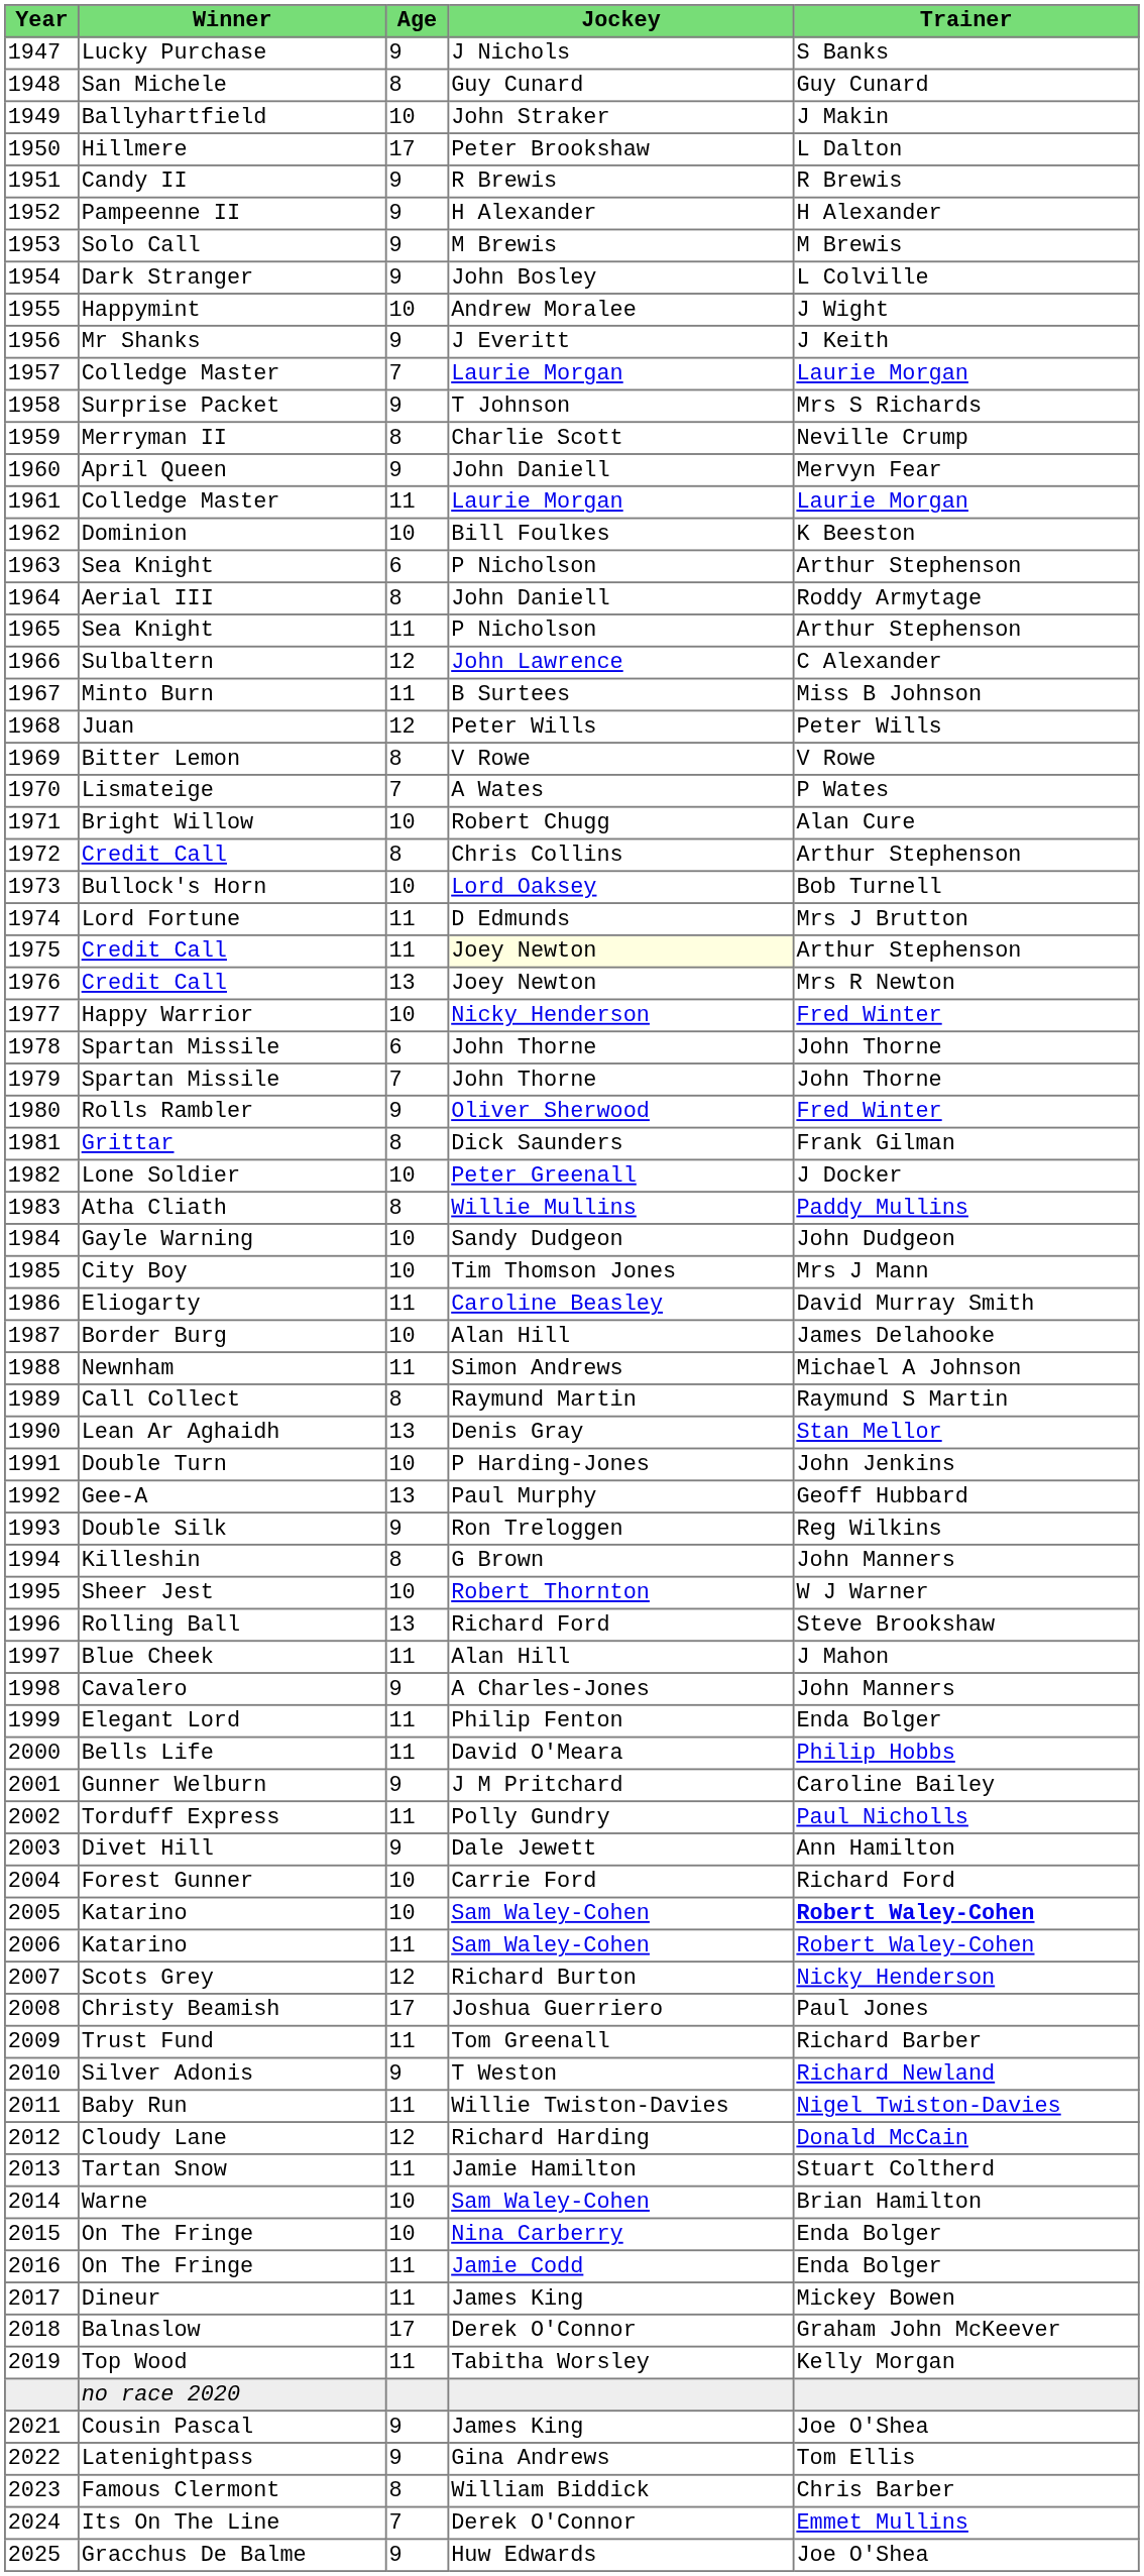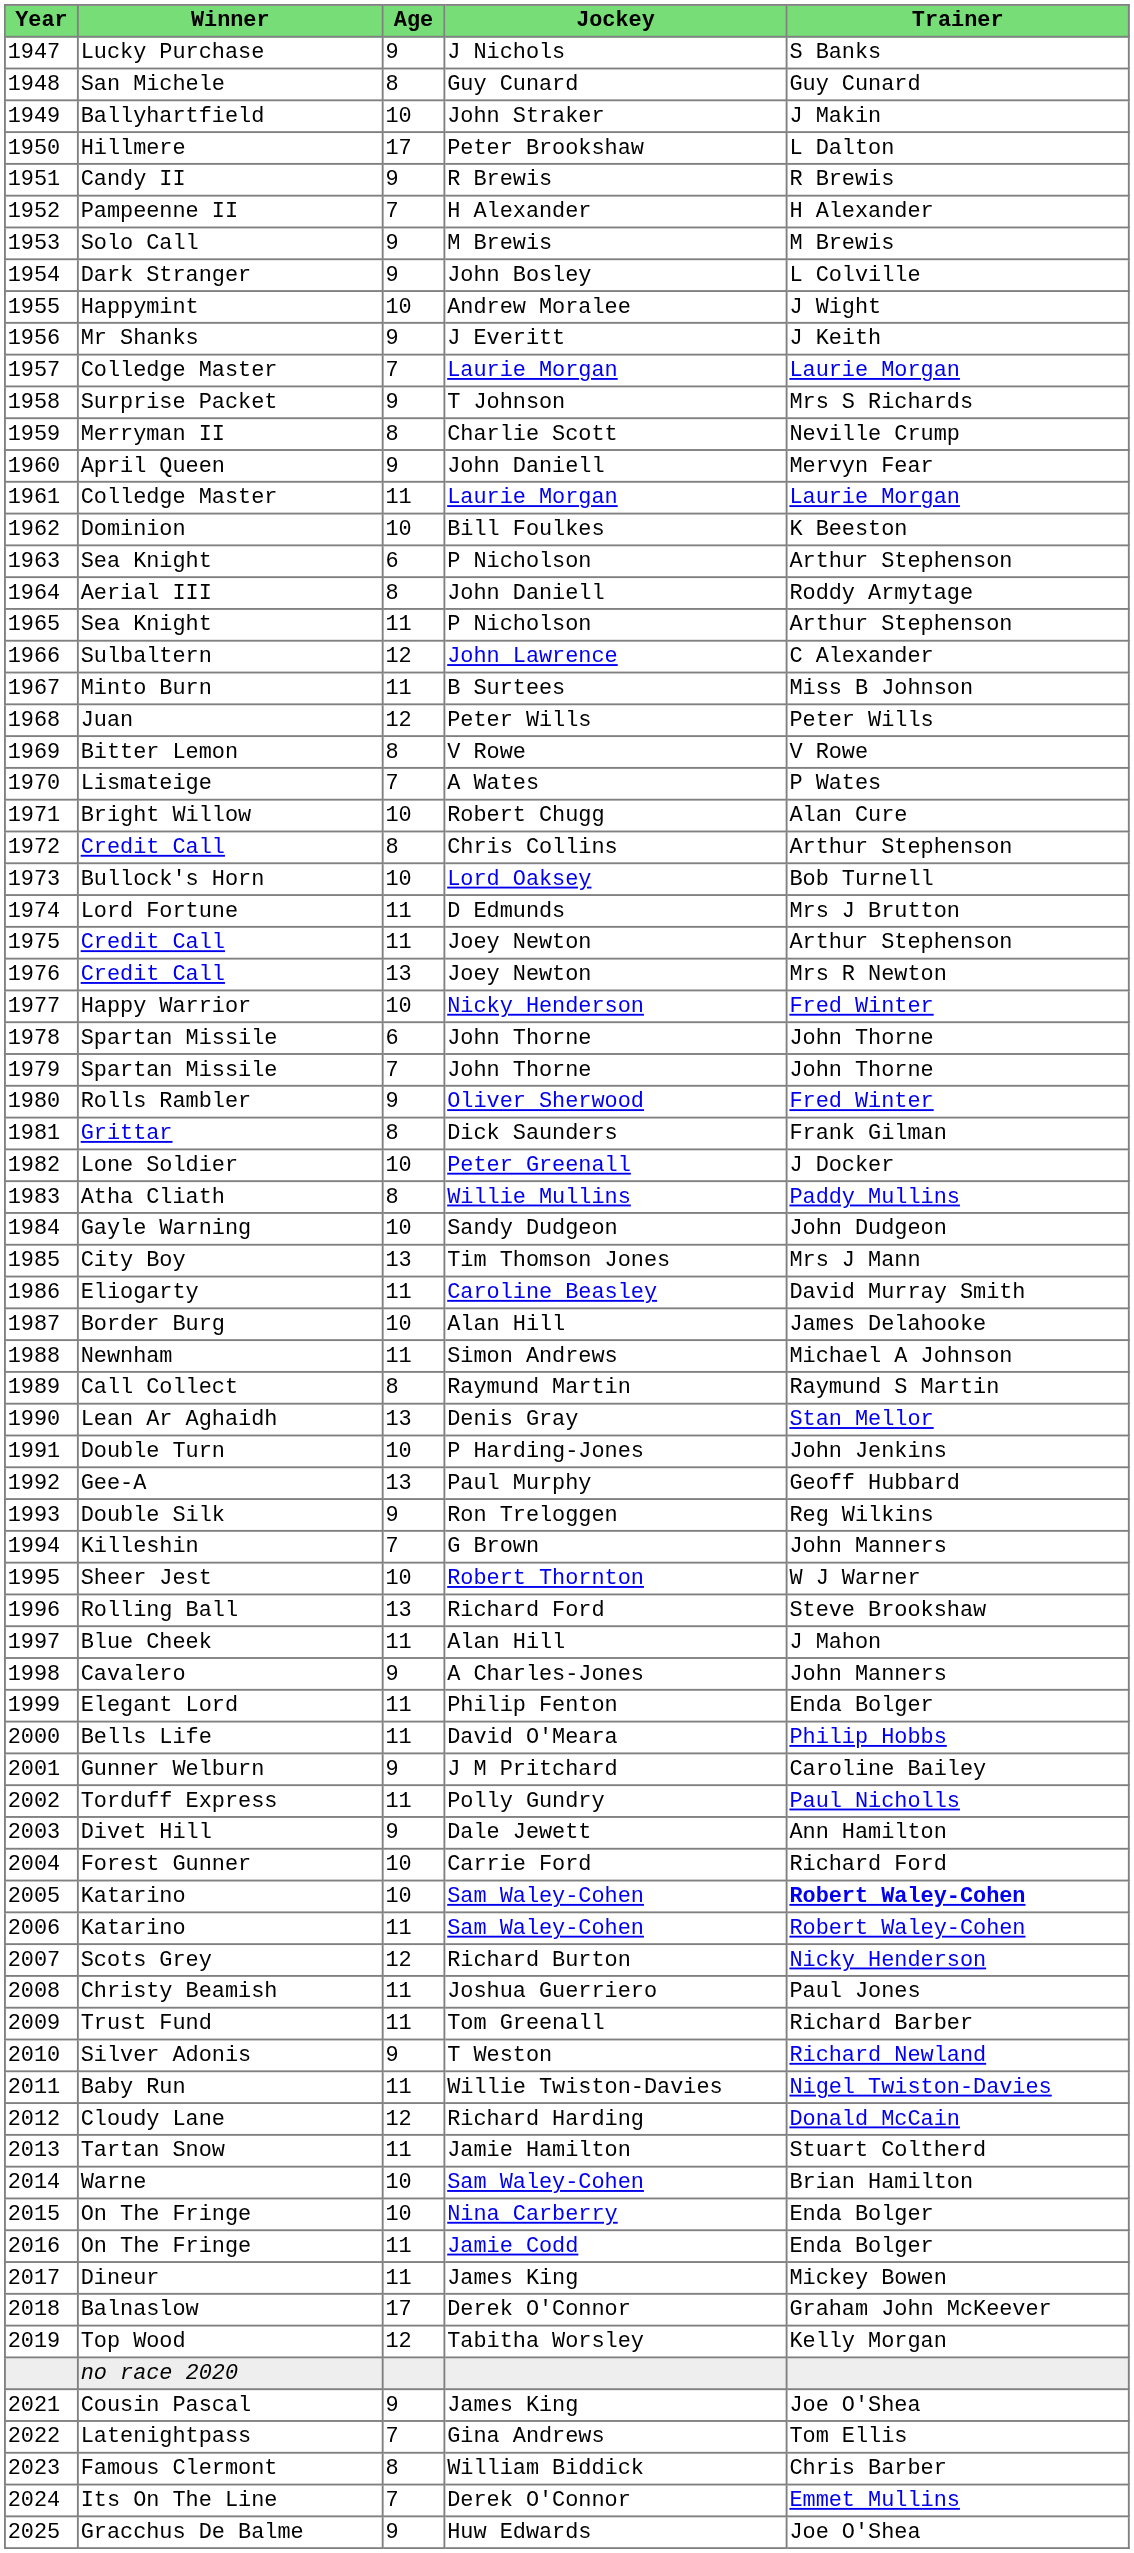 <table class = "sortable" | border="1" style="border-collapse: collapse; font-size:90%">
 <tr bgcolor="#77dd77" align="center">
 <th style="width:36px"><strong>Year</strong></th>
 <th style="width:160px"><strong>Winner</strong></th>
 <th style="width:30px"><strong>Age</strong></th>
 <th style="width:180px"><strong>Jockey</strong></th>
 <th style="width:180px"><strong>Trainer</strong></th>
 </tr>
 <tr>
 <td>1947</td>
 <td>Lucky Purchase</td>
 <td>9</td>
 <td>J Nichols</td>
 <td>S Banks</td>
 </tr>
 <tr>
 <td>1948</td>
 <td>San Michele</td>
 <td>8</td>
 <td>Guy Cunard</td>
 <td>Guy Cunard</td>
 </tr>
 <tr>
 <td>1949</td>
 <td>Ballyhartfield</td>
 <td>10</td>
 <td>John Straker</td>
 <td>J Makin</td>
 </tr>
 <tr>
 <td>1950</td>
 <td>Hillmere</td>
 <td>17</td>
 <td>Peter Brookshaw</td>
 <td>L Dalton</td>
 </tr>
 <tr>
 <td>1951</td>
 <td>Candy II</td>
 <td>9</td>
 <td>R Brewis</td>
 <td>R Brewis</td>
 </tr>
 <tr>
 <td>1952</td>
 <td>Pampeenne II</td>
-<td>9</td>
+<td>7</td>
 <td>H Alexander</td>
 <td>H Alexander</td>
 </tr>
 <tr>
 <td>1953</td>
 <td>Solo Call</td>
 <td>9</td>
 <td>M Brewis</td>
 <td>M Brewis</td>
 </tr>
 <tr>
 <td>1954</td>
 <td>Dark Stranger</td>
 <td>9</td>
 <td>John Bosley</td>
 <td>L Colville</td>
 </tr>
 <tr>
 <td>1955</td>
 <td>Happymint</td>
 <td>10</td>
 <td>Andrew Moralee</td>
 <td>J Wight</td>
 </tr>
 <tr>
 <td>1956</td>
 <td>Mr Shanks</td>
 <td>9</td>
 <td>J Everitt</td>
 <td>J Keith</td>
 </tr>
 <tr>
 <td>1957</td>
 <td>Colledge Master</td>
 <td>7</td>
 <td><a href='#'>Laurie Morgan</a></td>
 <td><a href='#'>Laurie Morgan</a></td>
 </tr>
 <tr>
 <td>1958</td>
 <td>Surprise Packet</td>
 <td>9</td>
 <td>T Johnson</td>
 <td>Mrs S Richards</td>
 </tr>
 <tr>
 <td>1959</td>
 <td>Merryman II</td>
 <td>8</td>
 <td>Charlie Scott</td>
 <td>Neville Crump</td>
 </tr>
 <tr>
 <td>1960</td>
 <td>April Queen</td>
 <td>9</td>
 <td>John Daniell</td>
 <td>Mervyn Fear</td>
 </tr>
 <tr>
 <td>1961</td>
 <td>Colledge Master</td>
 <td>11</td>
 <td><a href='#'>Laurie Morgan</a></td>
 <td><a href='#'>Laurie Morgan</a></td>
 </tr>
 <tr>
 <td>1962</td>
 <td>Dominion</td>
 <td>10</td>
 <td>Bill Foulkes</td>
 <td>K Beeston</td>
 </tr>
 <tr>
 <td>1963</td>
 <td>Sea Knight</td>
 <td>6</td>
 <td>P Nicholson</td>
 <td>Arthur Stephenson</td>
 </tr>
 <tr>
 <td>1964</td>
 <td>Aerial III</td>
 <td>8</td>
 <td>John Daniell</td>
 <td>Roddy Armytage</td>
 </tr>
 <tr>
 <td>1965</td>
 <td>Sea Knight</td>
 <td>11</td>
 <td>P Nicholson</td>
 <td>Arthur Stephenson</td>
 </tr>
 <tr>
 <td>1966</td>
 <td>Sulbaltern</td>
 <td>12</td>
 <td><a href='#'>John Lawrence</a></td>
 <td>C Alexander</td>
 </tr>
 <tr>
 <td>1967</td>
 <td>Minto Burn</td>
 <td>11</td>
 <td>B Surtees</td>
 <td>Miss B Johnson</td>
 </tr>
 <tr>
 <td>1968</td>
 <td>Juan</td>
 <td>12</td>
 <td>Peter Wills</td>
 <td>Peter Wills</td>
 </tr>
 <tr>
 <td>1969</td>
 <td>Bitter Lemon</td>
 <td>8</td>
 <td>V Rowe</td>
 <td>V Rowe</td>
 </tr>
 <tr>
 <td>1970</td>
 <td>Lismateige</td>
 <td>7</td>
 <td>A Wates</td>
 <td>P Wates</td>
 </tr>
 <tr>
 <td>1971</td>
 <td>Bright Willow</td>
 <td>10</td>
 <td>Robert Chugg</td>
 <td>Alan Cure</td>
 </tr>
 <tr>
 <td>1972</td>
 <td><a href='#'>Credit Call</a></td>
 <td>8</td>
 <td>Chris Collins</td>
 <td>Arthur Stephenson</td>
 </tr>
 <tr>
 <td>1973</td>
 <td>Bullock's Horn</td>
 <td>10</td>
 <td><a href='#'>Lord Oaksey</a></td>
 <td>Bob Turnell</td>
 </tr>
 <tr>
 <td>1974</td>
 <td>Lord Fortune</td>
 <td>11</td>
 <td>D Edmunds</td>
 <td>Mrs J Brutton</td>
 </tr>
 <tr>
 <td>1975</td>
 <td><a href='#'>Credit Call</a></td>
 <td>11</td>
-<td style="background: lightyellow;">Joey Newton</td>
+<td>Joey Newton</td>
 <td>Arthur Stephenson</td>
 </tr>
 <tr>
 <td>1976</td>
 <td><a href='#'>Credit Call</a></td>
 <td>13</td>
 <td>Joey Newton</td>
 <td>Mrs R Newton</td>
 </tr>
 <tr>
 <td>1977</td>
 <td>Happy Warrior</td>
 <td>10</td>
 <td><a href='#'>Nicky Henderson</a></td>
 <td><a href='#'>Fred Winter</a></td>
 </tr>
 <tr>
 <td>1978</td>
 <td>Spartan Missile</td>
 <td>6</td>
 <td>John Thorne</td>
 <td>John Thorne</td>
 </tr>
 <tr>
 <td>1979</td>
 <td>Spartan Missile</td>
 <td>7</td>
 <td>John Thorne</td>
 <td>John Thorne</td>
 </tr>
 <tr>
 <td>1980</td>
 <td>Rolls Rambler</td>
 <td>9</td>
 <td><a href='#'>Oliver Sherwood</a></td>
 <td><a href='#'>Fred Winter</a></td>
 </tr>
 <tr>
 <td>1981</td>
 <td><a href='#'>Grittar</a></td>
 <td>8</td>
 <td>Dick Saunders</td>
 <td>Frank Gilman</td>
 </tr>
 <tr>
 <td>1982</td>
 <td>Lone Soldier</td>
 <td>10</td>
 <td><a href='#'>Peter Greenall</a></td>
 <td>J Docker</td>
 </tr>
 <tr>
 <td>1983</td>
 <td>Atha Cliath</td>
 <td>8</td>
 <td><a href='#'>Willie Mullins</a></td>
 <td><a href='#'>Paddy Mullins</a></td>
 </tr>
 <tr>
 <td>1984</td>
 <td>Gayle Warning</td>
 <td>10</td>
 <td>Sandy Dudgeon</td>
 <td>John Dudgeon</td>
 </tr>
 <tr>
 <td>1985</td>
 <td>City Boy</td>
-<td>10</td>
+<td>13</td>
 <td>Tim Thomson Jones</td>
 <td>Mrs J Mann</td>
 </tr>
 <tr>
 <td>1986</td>
 <td>Eliogarty</td>
 <td>11</td>
 <td><a href='#'>Caroline Beasley</a></td>
 <td>David Murray Smith</td>
 </tr>
 <tr>
 <td>1987</td>
 <td>Border Burg</td>
 <td>10</td>
 <td>Alan Hill</td>
 <td>James Delahooke</td>
 </tr>
 <tr>
 <td>1988</td>
 <td>Newnham</td>
 <td>11</td>
 <td>Simon Andrews</td>
 <td>Michael A Johnson</td>
 </tr>
 <tr>
 <td>1989</td>
 <td>Call Collect</td>
 <td>8</td>
 <td>Raymund Martin</td>
 <td>Raymund S Martin</td>
 </tr>
 <tr>
 <td>1990</td>
 <td>Lean Ar Aghaidh</td>
 <td>13</td>
 <td>Denis Gray</td>
 <td><a href='#'>Stan Mellor</a></td>
 </tr>
 <tr>
 <td>1991</td>
 <td>Double Turn</td>
 <td>10</td>
 <td>P Harding-Jones</td>
 <td>John Jenkins</td>
 </tr>
 <tr>
 <td>1992</td>
 <td>Gee-A</td>
 <td>13</td>
 <td>Paul Murphy</td>
 <td>Geoff Hubbard</td>
 </tr>
 <tr>
 <td>1993</td>
 <td>Double Silk</td>
 <td>9</td>
 <td>Ron Treloggen</td>
 <td>Reg Wilkins</td>
 </tr>
 <tr>
 <td>1994</td>
 <td>Killeshin</td>
-<td>8</td>
+<td>7</td>
 <td>G Brown</td>
 <td>John Manners</td>
 </tr>
 <tr>
 <td>1995</td>
 <td>Sheer Jest</td>
 <td>10</td>
 <td><a href='#'>Robert Thornton</a></td>
 <td>W J Warner</td>
 </tr>
 <tr>
 <td>1996</td>
 <td>Rolling Ball</td>
 <td>13</td>
 <td>Richard Ford</td>
 <td>Steve Brookshaw</td>
 </tr>
 <tr>
 <td>1997</td>
 <td>Blue Cheek</td>
 <td>11</td>
 <td>Alan Hill</td>
 <td>J Mahon</td>
 </tr>
 <tr>
 <td>1998</td>
 <td>Cavalero</td>
 <td>9</td>
 <td>A Charles-Jones</td>
 <td>John Manners</td>
 </tr>
 <tr>
 <td>1999</td>
 <td>Elegant Lord</td>
 <td>11</td>
 <td>Philip Fenton</td>
 <td>Enda Bolger</td>
 </tr>
 <tr>
 <td>2000</td>
 <td>Bells Life</td>
 <td>11</td>
 <td>David O'Meara</td>
 <td><a href='#'>Philip Hobbs</a></td>
 </tr>
 <tr>
 <td>2001</td>
 <td>Gunner Welburn</td>
 <td>9</td>
 <td>J M Pritchard</td>
 <td>Caroline Bailey</td>
 </tr>
 <tr>
 <td>2002</td>
 <td>Torduff Express</td>
 <td>11</td>
 <td>Polly Gundry</td>
 <td><a href='#'>Paul Nicholls</a></td>
 </tr>
 <tr>
 <td>2003</td>
 <td>Divet Hill</td>
 <td>9</td>
 <td>Dale Jewett</td>
 <td>Ann Hamilton</td>
 </tr>
 <tr>
 <td>2004</td>
 <td>Forest Gunner</td>
 <td>10</td>
 <td>Carrie Ford</td>
 <td>Richard Ford</td>
 </tr>
 <tr>
 <td>2005</td>
 <td>Katarino</td>
 <td>10</td>
 <td><a href='#'>Sam Waley-Cohen</a></td>
 <td><strong><a href='#'>Robert Waley-Cohen</a></strong></td>
 </tr>
 <tr>
 <td>2006</td>
 <td>Katarino</td>
 <td>11</td>
 <td><a href='#'>Sam Waley-Cohen</a></td>
 <td><a href='#'>Robert Waley-Cohen</a></td>
 </tr>
 <tr>
 <td>2007</td>
 <td>Scots Grey</td>
 <td>12</td>
 <td>Richard Burton</td>
 <td><a href='#'>Nicky Henderson</a></td>
 </tr>
 <tr>
 <td>2008</td>
 <td>Christy Beamish</td>
-<td>17</td>
+<td>11</td>
 <td>Joshua Guerriero</td>
 <td>Paul Jones</td>
 </tr>
 <tr>
 <td>2009</td>
 <td>Trust Fund</td>
 <td>11</td>
 <td>Tom Greenall</td>
 <td>Richard Barber</td>
 </tr>
 <tr>
 <td>2010</td>
 <td>Silver Adonis</td>
 <td>9</td>
 <td>T Weston</td>
 <td><a href='#'>Richard Newland</a></td>
 </tr>
 <tr>
 <td>2011</td>
 <td>Baby Run</td>
 <td>11</td>
 <td>Willie Twiston-Davies</td>
 <td><a href='#'>Nigel Twiston-Davies</a></td>
 </tr>
 <tr>
 <td>2012</td>
 <td>Cloudy Lane</td>
 <td>12</td>
 <td>Richard Harding</td>
 <td><a href='#'>Donald McCain</a></td>
 </tr>
 <tr>
 <td>2013</td>
 <td>Tartan Snow</td>
 <td>11</td>
 <td>Jamie Hamilton</td>
 <td>Stuart Coltherd</td>
 </tr>
 <tr>
 <td>2014</td>
 <td>Warne</td>
 <td>10</td>
 <td><a href='#'>Sam Waley-Cohen</a></td>
 <td>Brian Hamilton</td>
 </tr>
 <tr>
 <td>2015</td>
 <td>On The Fringe</td>
 <td>10</td>
 <td><a href='#'>Nina Carberry</a></td>
 <td>Enda Bolger</td>
 </tr>
 <tr>
 <td>2016</td>
 <td>On The Fringe</td>
 <td>11</td>
 <td><a href='#'>Jamie Codd</a></td>
 <td>Enda Bolger</td>
 </tr>
 <tr>
 <td>2017</td>
 <td>Dineur</td>
 <td>11</td>
 <td>James King</td>
 <td>Mickey Bowen</td>
 </tr>
 <tr>
 <td>2018</td>
 <td>Balnaslow</td>
 <td>17</td>
 <td>Derek O'Connor</td>
 <td>Graham John McKeever</td>
 </tr>
 <tr>
 <td>2019</td>
 <td>Top Wood</td>
-<td>11</td>
+<td>12</td>
 <td>Tabitha Worsley</td>
 <td>Kelly Morgan</td>
 </tr>
 <tr bgcolor="#eeeeee">
 <td data-sort-value="2020"></td>
 <td><em>no race 2020</em> </td>
 <td></td>
 <td></td>
 <td></td>
 </tr>
 <tr>
 <td>2021</td>
 <td>Cousin Pascal</td>
 <td>9</td>
 <td>James King</td>
 <td>Joe O'Shea</td>
 </tr>
 <tr>
 <td>2022</td>
 <td>Latenightpass</td>
-<td>9</td>
+<td>7</td>
 <td>Gina Andrews</td>
 <td>Tom Ellis</td>
 </tr>
 <tr>
 <td>2023</td>
 <td>Famous Clermont</td>
 <td>8</td>
 <td>William Biddick</td>
 <td>Chris Barber</td>
 </tr>
 <tr>
 <td>2024</td>
 <td>Its On The Line</td>
 <td>7</td>
 <td>Derek O'Connor</td>
 <td><a href='#'>Emmet Mullins</a></td>
 </tr>
 <tr>
 <td>2025</td>
 <td>Gracchus De Balme</td>
 <td>9</td>
 <td>Huw Edwards</td>
 <td>Joe O'Shea</td>
 </tr>
 </table>
